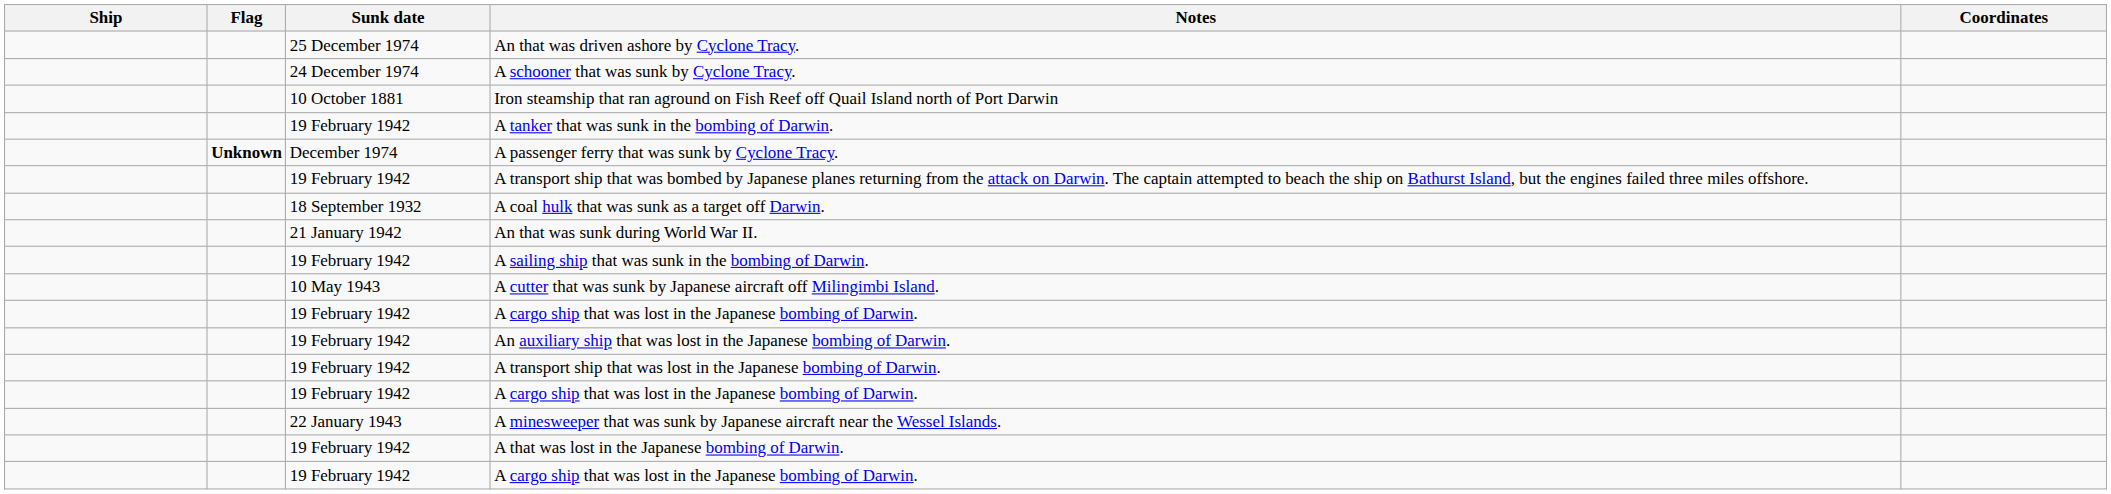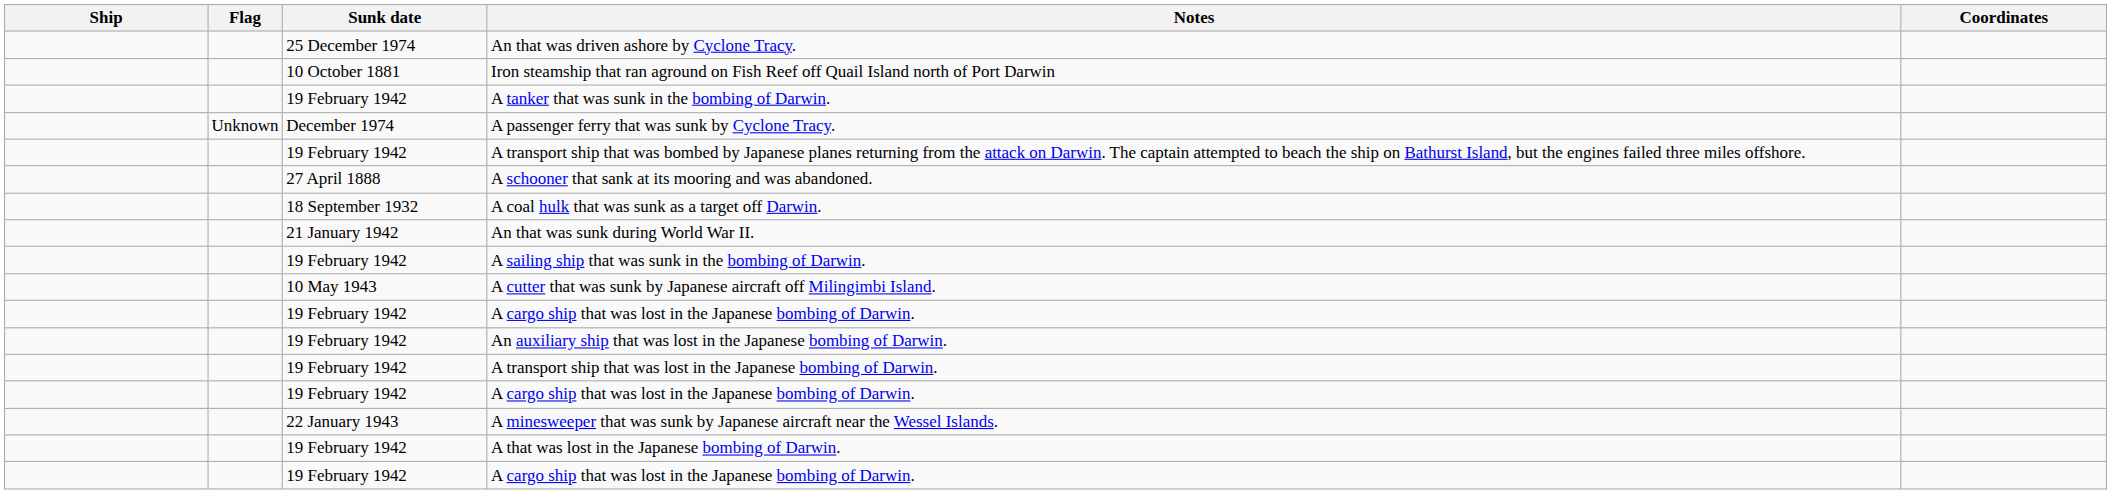 <table class="wikitable sortable" | style = "width:100%">
 <tr>
 <th style="width:10%">Ship</th>
 <th>Flag</th>
 <th style="width:10%">Sunk date</th>
 <th style="width:70%">Notes</th>
 <th style="width:10%">Coordinates</th>
 </tr>
 <tr>
 <td></td>
 <td></td>
 <td>25 December 1974</td>
 <td>An  that was driven ashore by <a href='#'>Cyclone Tracy</a>.</td>
 <td></td>
 </tr>
 <tr>
 <td></td>
 <td></td>
-<td>24 December 1974</td>
-<td>A <a href='#'>schooner</a> that was sunk by <a href='#'>Cyclone Tracy</a>.</td>
-<td></td>
-</tr>
-<tr>
-<td></td>
-<td></td>
 <td>10 October 1881</td>
 <td>Iron steamship that ran aground on Fish Reef off Quail Island north of Port Darwin</td>
 <td></td>
 </tr>
 <tr>
 <td></td>
 <td></td>
 <td>19 February 1942</td>
 <td>A <a href='#'>tanker</a> that was sunk in the <a href='#'>bombing of Darwin</a>.</td>
 <td></td>
 </tr>
 <tr>
 <td></td>
-<td><strong>Unknown</strong></td>
+<td>Unknown</td>
 <td>December 1974</td>
 <td>A passenger ferry that was sunk by <a href='#'>Cyclone Tracy</a>.</td>
 <td></td>
 </tr>
 <tr>
 <td></td>
 <td></td>
 <td>19 February 1942</td>
 <td>A transport ship that was bombed by Japanese planes returning from the <a href='#'>attack on Darwin</a>. The captain attempted to beach the ship on <a href='#'>Bathurst Island</a>, but the engines failed three miles offshore.</td>
+<td></td>
+</tr>
+<tr>
+<td></td>
+<td></td>
+<td>27 April 1888</td>
+<td>A <a href='#'>schooner</a> that sank at its mooring and was abandoned.</td>
 <td></td>
 </tr>
 <tr>
 <td></td>
 <td></td>
 <td>18 September 1932</td>
 <td>A coal <a href='#'>hulk</a> that was sunk as a target off <a href='#'>Darwin</a>.</td>
 <td></td>
 </tr>
 <tr>
 <td></td>
 <td></td>
 <td>21 January 1942</td>
 <td>An  that was sunk during World War II.</td>
 <td></td>
 </tr>
 <tr>
 <td></td>
 <td></td>
 <td>19 February 1942</td>
 <td>A <a href='#'>sailing ship</a> that was sunk in the <a href='#'>bombing of Darwin</a>.</td>
 <td></td>
 </tr>
 <tr>
 <td></td>
 <td></td>
 <td>10 May 1943</td>
 <td>A <a href='#'>cutter</a> that was sunk by Japanese aircraft off <a href='#'>Milingimbi Island</a>.</td>
 <td></td>
 </tr>
 <tr>
 <td></td>
 <td></td>
 <td>19 February 1942</td>
 <td>A <a href='#'>cargo ship</a> that was lost in the Japanese <a href='#'>bombing of Darwin</a>.</td>
 <td></td>
 </tr>
 <tr>
 <td></td>
 <td></td>
 <td>19 February 1942</td>
 <td>An <a href='#'>auxiliary ship</a> that was lost in the Japanese <a href='#'>bombing of Darwin</a>.</td>
 <td></td>
 </tr>
 <tr>
 <td></td>
 <td></td>
 <td>19 February 1942</td>
 <td>A transport ship that was lost in the Japanese <a href='#'>bombing of Darwin</a>.</td>
 <td></td>
 </tr>
 <tr>
 <td></td>
 <td></td>
 <td>19 February 1942</td>
 <td>A <a href='#'>cargo ship</a> that was lost in the Japanese <a href='#'>bombing of Darwin</a>.</td>
 <td></td>
 </tr>
 <tr>
 <td></td>
 <td></td>
 <td>22 January 1943</td>
 <td>A <a href='#'>minesweeper</a> that was sunk by Japanese aircraft near the <a href='#'>Wessel Islands</a>.</td>
 <td></td>
 </tr>
 <tr>
 <td></td>
 <td></td>
 <td>19 February 1942</td>
 <td>A  that was lost in the Japanese <a href='#'>bombing of Darwin</a>.</td>
 <td></td>
 </tr>
 <tr>
 <td></td>
 <td></td>
 <td>19 February 1942</td>
 <td>A <a href='#'>cargo ship</a> that was lost in the Japanese <a href='#'>bombing of Darwin</a>.</td>
 <td></td>
 </tr>
 </table>
